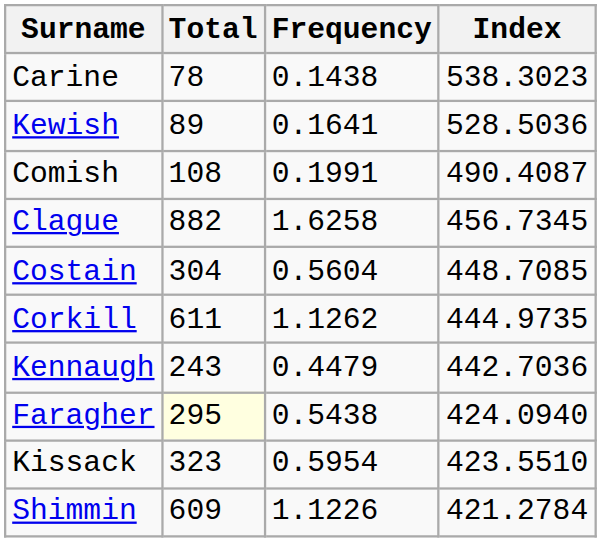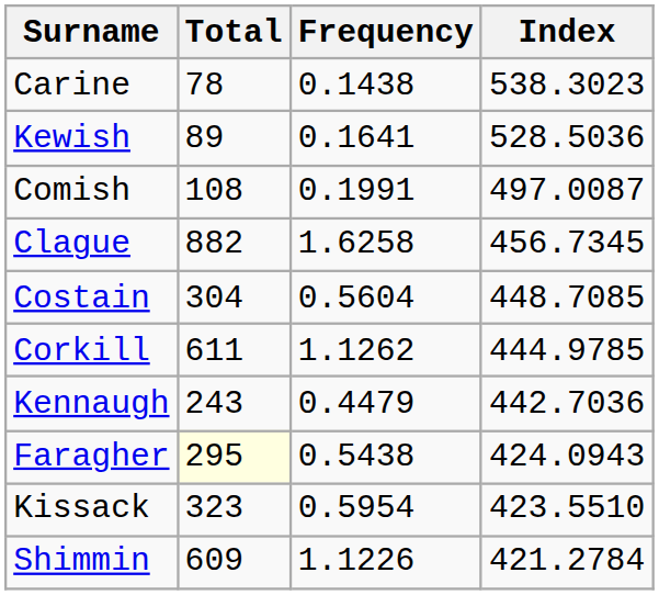 <table class="wikitable sortable">
 <tr>
 <th>Surname</th>
 <th>Total</th>
 <th>Frequency</th>
 <th>Index</th>
 </tr>
 <tr>
 <td>Carine</td>
 <td>78</td>
 <td>0.1438</td>
 <td>538.3023</td>
 </tr>
 <tr>
 <td><a href='#'>Kewish</a></td>
 <td>89</td>
 <td>0.1641</td>
 <td>528.5036</td>
 </tr>
 <tr>
 <td>Comish</td>
 <td>108</td>
 <td>0.1991</td>
-<td>490.4087</td>
+<td>497.0087</td>
 </tr>
 <tr>
 <td><a href='#'>Clague</a></td>
 <td>882</td>
 <td>1.6258</td>
 <td>456.7345</td>
 </tr>
 <tr>
 <td><a href='#'>Costain</a></td>
 <td>304</td>
 <td>0.5604</td>
 <td>448.7085</td>
 </tr>
 <tr>
 <td><a href='#'>Corkill</a></td>
 <td>611</td>
 <td>1.1262</td>
-<td>444.9735</td>
+<td>444.9785</td>
 </tr>
 <tr>
 <td><a href='#'>Kennaugh</a></td>
 <td>243</td>
 <td>0.4479</td>
 <td>442.7036</td>
 </tr>
 <tr>
 <td><a href='#'>Faragher</a></td>
 <td style="background: lightyellow;">295</td>
 <td>0.5438</td>
-<td>424.0940</td>
+<td>424.0943</td>
 </tr>
 <tr>
 <td>Kissack</td>
 <td>323</td>
 <td>0.5954</td>
 <td>423.5510</td>
 </tr>
 <tr>
 <td><a href='#'>Shimmin</a></td>
 <td>609</td>
 <td>1.1226</td>
 <td>421.2784</td>
 </tr>
 </table>
